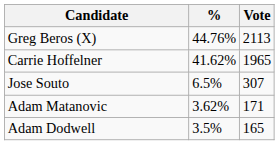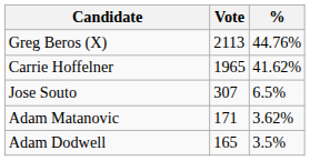 <table class="wikitable">
 <tr>
 <th bgcolor="#DDDDFF" width="200px">Candidate</th>
+<th bgcolor="#DDDDFF">Vote</th>
 <th bgcolor="#DDDDFF">%</th>
-<th bgcolor="#DDDDFF">Vote</th>
 </tr>
 <tr>
 <td>Greg Beros (X)</td>
+<td>2113</td>
 <td>44.76%</td>
-<td>2113</td>
 </tr>
 <tr>
 <td>Carrie Hoffelner</td>
+<td>1965</td>
 <td>41.62%</td>
-<td>1965</td>
 </tr>
 <tr>
 <td>Jose Souto</td>
+<td>307</td>
 <td>6.5%</td>
-<td>307</td>
 </tr>
 <tr>
 <td>Adam Matanovic</td>
+<td>171</td>
 <td>3.62%</td>
-<td>171</td>
 </tr>
 <tr>
 <td>Adam Dodwell</td>
+<td>165</td>
 <td>3.5%</td>
-<td>165</td>
 </tr>
 </table>
